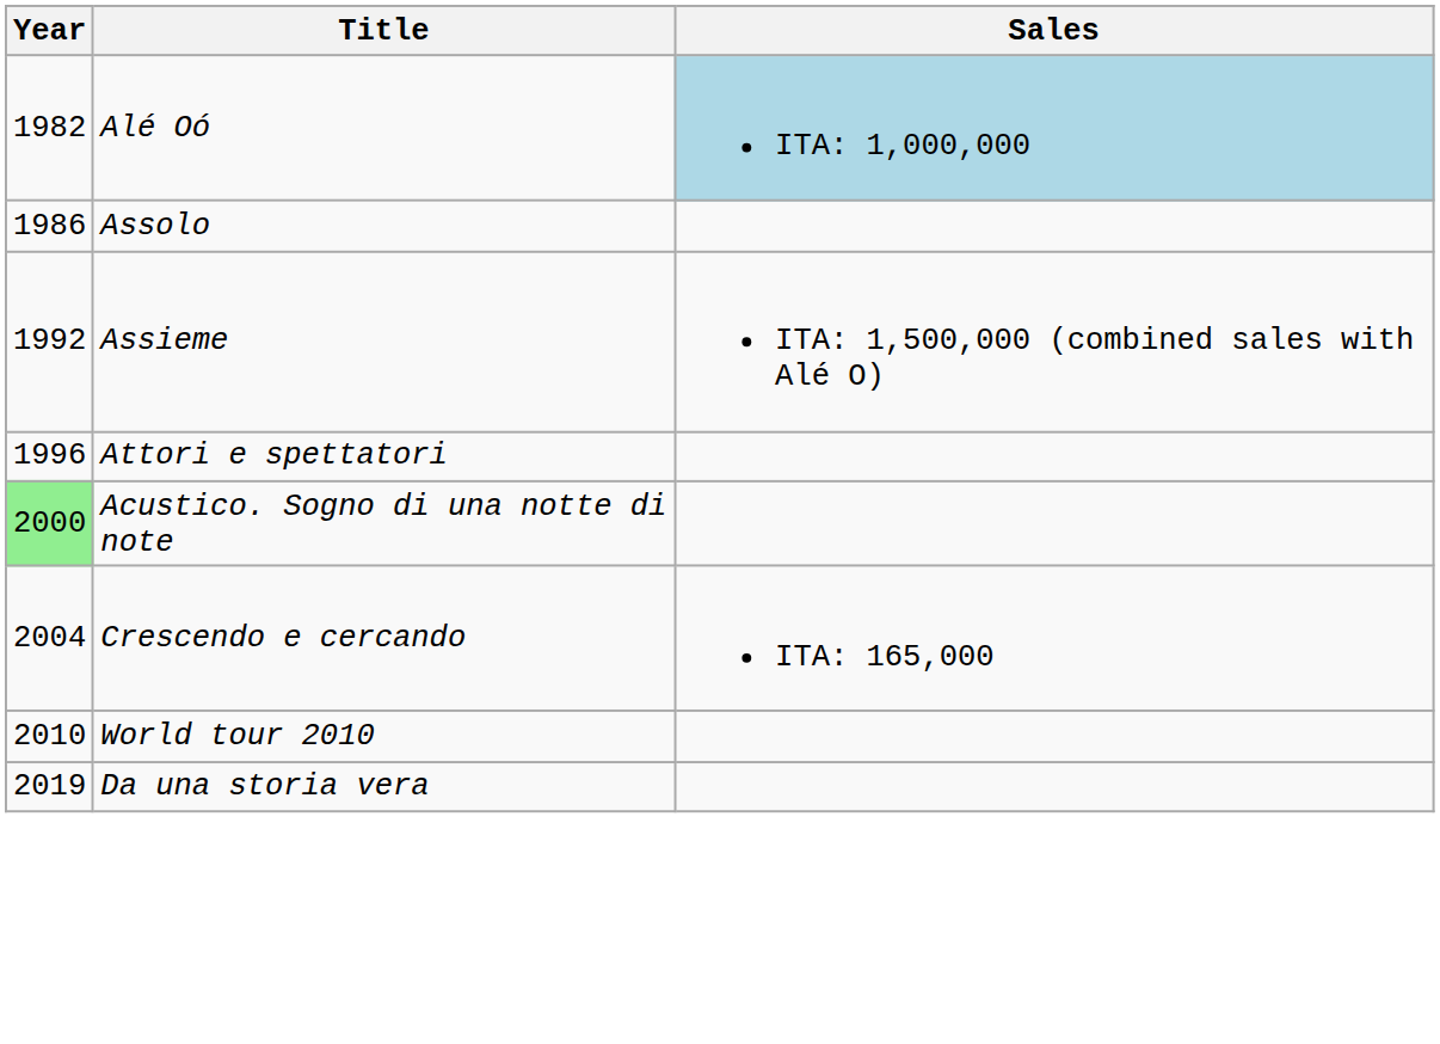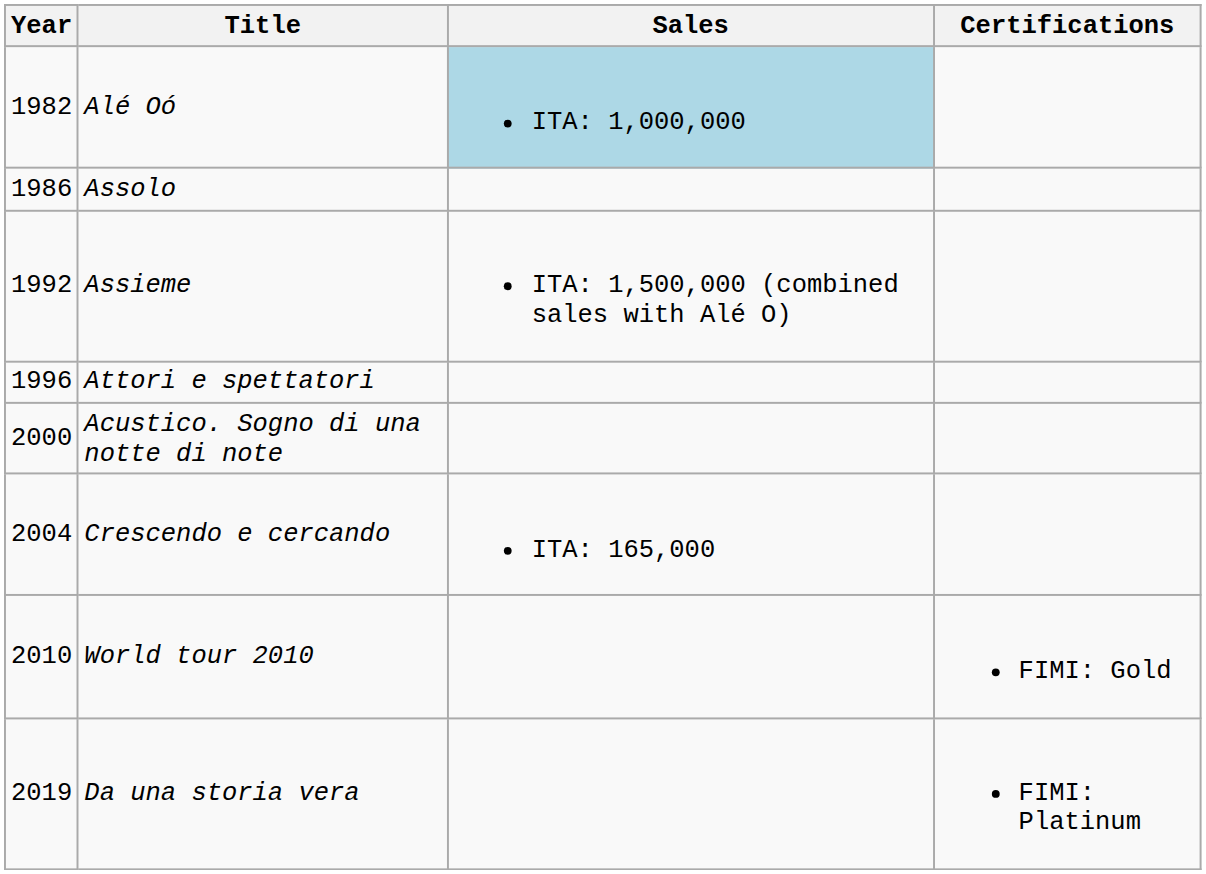 <table class="wikitable">
 <tr>
 <th>Year</th>
 <th>Title</th>
 <th>Sales</th>
+<th>Certifications</th>
 </tr>
 <tr>
 <td>1982</td>
 <td><em>Alé Oó</em></td>
 <td style="background: lightblue;"><br><ul><li>ITA: 1,000,000</li></ul></td>
+<td></td>
 </tr>
 <tr>
 <td>1986</td>
 <td><em>Assolo</em></td>
+<td></td>
 <td></td>
 </tr>
 <tr>
 <td>1992</td>
 <td><em>Assieme</em></td>
 <td><br><ul><li>ITA: 1,500,000 (combined sales with Alé O)</li></ul></td>
+<td></td>
 </tr>
 <tr>
 <td>1996</td>
 <td><em>Attori e spettatori</em></td>
 <td></td>
+<td></td>
 </tr>
 <tr>
-<td style="background: lightgreen;">2000</td>
+<td>2000</td>
 <td><em>Acustico. Sogno di una notte di note</em></td>
+<td></td>
 <td></td>
 </tr>
 <tr>
 <td>2004</td>
 <td><em>Crescendo e cercando	</em></td>
 <td><br><ul><li>ITA: 165,000</li></ul></td>
+<td></td>
 </tr>
 <tr>
 <td>2010</td>
 <td><em>World tour 2010</em></td>
 <td></td>
+<td><br><ul><li>FIMI: Gold</li></ul></td>
 </tr>
 <tr>
 <td>2019</td>
 <td><em>Da una storia vera</em></td>
 <td></td>
+<td><br><ul><li>FIMI: Platinum</li></ul></td>
 </tr>
 </table>
